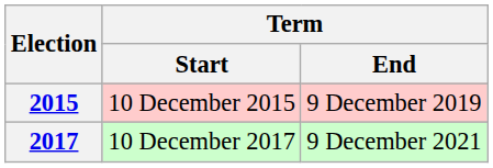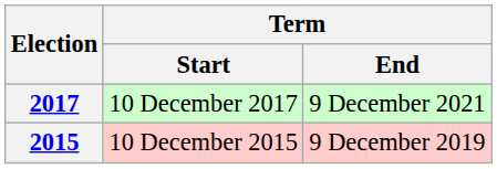 <table class="wikitable" style="text-align:center">
 <tr>
 <th rowspan=2>Election</th>
 <th colspan=2>Term</th>
 </tr>
 <tr>
 <th>Start</th>
 <th>End</th>
 </tr>
 <tr>
+<th><a href='#'>2017</a></th>
+<td bgcolor=#cfc>10 December 2017</td>
+<td bgcolor=#cfc>9 December 2021</td>
+</tr>
+<tr>
 <th><a href='#'>2015</a></th>
 <td bgcolor=#fcc>10 December 2015</td>
 <td bgcolor=#fcc>9 December 2019</td>
 </tr>
-<tr>
-<th><a href='#'>2017</a></th>
-<td bgcolor=#cfc>10 December 2017</td>
-<td bgcolor=#cfc>9 December 2021</td>
-</tr>
 </table>
